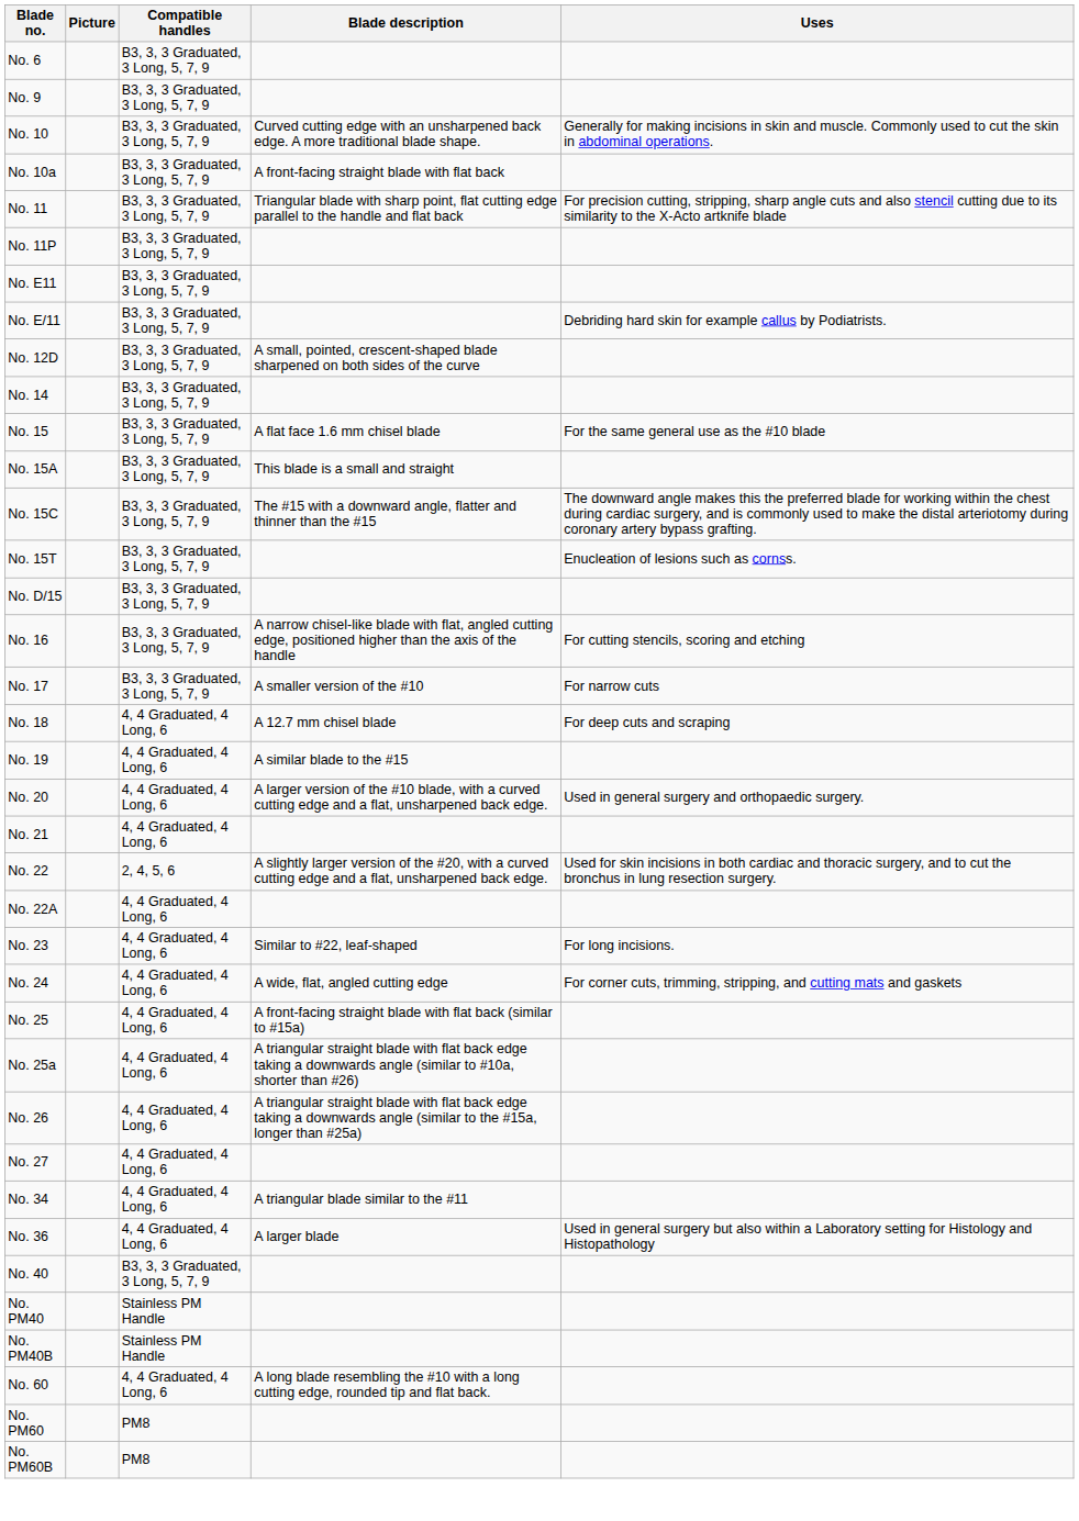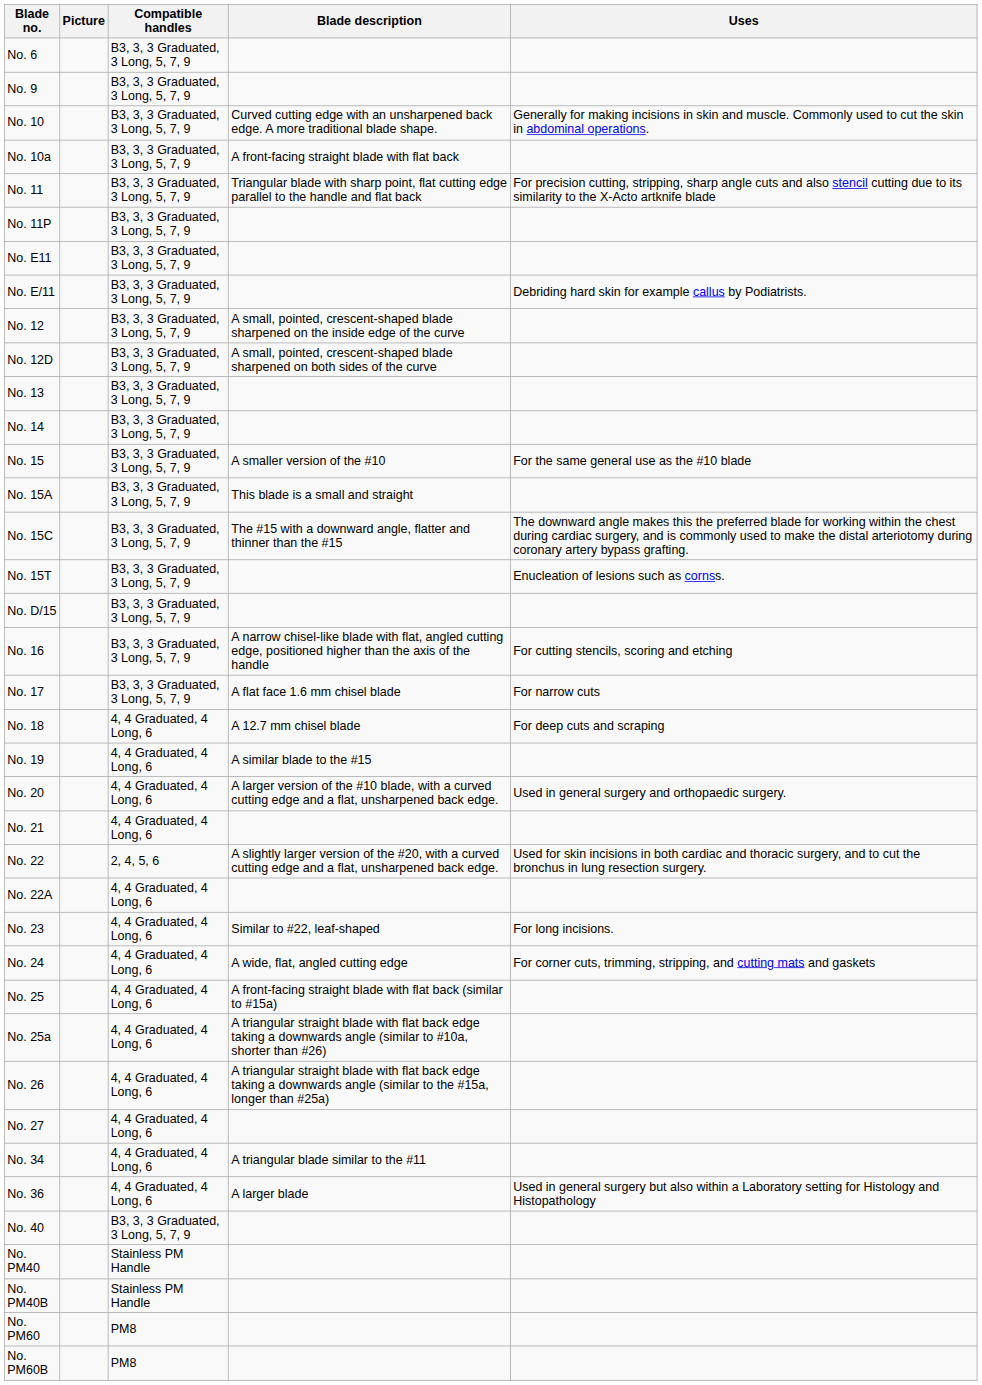 <table class="wikitable">
 <tr>
 <th>Blade no.</th>
 <th>Picture</th>
 <th>Compatible handles</th>
 <th>Blade description</th>
 <th>Uses</th>
 </tr>
 <tr>
 <td>No. 6</td>
 <td></td>
 <td>B3, 3, 3 Graduated, 3 Long, 5, 7, 9</td>
 <td></td>
 <td></td>
 </tr>
 <tr>
 <td>No. 9</td>
 <td></td>
 <td>B3, 3, 3 Graduated, 3 Long, 5, 7, 9</td>
 <td></td>
 <td></td>
 </tr>
 <tr>
 <td>No. 10</td>
 <td></td>
 <td>B3, 3, 3 Graduated, 3 Long, 5, 7, 9</td>
 <td>Curved cutting edge with an unsharpened back edge. A more traditional blade shape.</td>
 <td>Generally for making incisions in skin and muscle. Commonly used to cut the skin in <a href='#'>abdominal operations</a>.</td>
 </tr>
 <tr>
 <td>No. 10a</td>
 <td></td>
 <td>B3, 3, 3 Graduated, 3 Long, 5, 7, 9</td>
 <td>A front-facing straight blade with flat back</td>
 <td></td>
 </tr>
 <tr>
 <td>No. 11</td>
 <td></td>
 <td>B3, 3, 3 Graduated, 3 Long, 5, 7, 9</td>
 <td>Triangular blade with sharp point, flat cutting edge parallel to the handle and flat back</td>
 <td>For precision cutting, stripping, sharp angle cuts and also <a href='#'>stencil</a> cutting due to its similarity to the X-Acto artknife blade</td>
 </tr>
 <tr>
 <td>No. 11P</td>
 <td></td>
 <td>B3, 3, 3 Graduated, 3 Long, 5, 7, 9</td>
 <td></td>
 <td></td>
 </tr>
 <tr>
 <td>No. E11</td>
 <td></td>
 <td>B3, 3, 3 Graduated, 3 Long, 5, 7, 9</td>
 <td></td>
 <td></td>
 </tr>
 <tr>
 <td>No. E/11</td>
 <td></td>
 <td>B3, 3, 3 Graduated, 3 Long, 5, 7, 9</td>
 <td></td>
 <td>Debriding hard skin for example <a href='#'>callus</a> by Podiatrists.</td>
 </tr>
 <tr>
+<td>No. 12</td>
+<td></td>
+<td>B3, 3, 3 Graduated, 3 Long, 5, 7, 9</td>
+<td>A small, pointed, crescent-shaped blade sharpened on the inside edge of the curve</td>
+<td></td>
+</tr>
+<tr>
 <td>No. 12D</td>
 <td></td>
 <td>B3, 3, 3 Graduated, 3 Long, 5, 7, 9</td>
 <td>A small, pointed, crescent-shaped blade sharpened on both sides of the curve</td>
+<td></td>
+</tr>
+<tr>
+<td>No. 13</td>
+<td></td>
+<td>B3, 3, 3 Graduated, 3 Long, 5, 7, 9</td>
+<td></td>
 <td></td>
 </tr>
 <tr>
 <td>No. 14</td>
 <td></td>
 <td>B3, 3, 3 Graduated, 3 Long, 5, 7, 9</td>
 <td></td>
 <td></td>
 </tr>
 <tr>
 <td>No. 15</td>
 <td></td>
 <td>B3, 3, 3 Graduated, 3 Long, 5, 7, 9</td>
-<td>A flat face 1.6 mm chisel blade</td>
+<td>A smaller version of the #10</td>
 <td>For the same general use as the #10 blade</td>
 </tr>
 <tr>
 <td>No. 15A</td>
 <td></td>
 <td>B3, 3, 3 Graduated, 3 Long, 5, 7, 9</td>
 <td>This blade is a small and straight</td>
 <td></td>
 </tr>
 <tr>
 <td>No. 15C</td>
 <td></td>
 <td>B3, 3, 3 Graduated, 3 Long, 5, 7, 9</td>
 <td>The #15 with a downward angle, flatter and thinner than the #15</td>
 <td>The downward angle makes this the preferred blade for working within the chest during cardiac surgery, and is commonly used to make the distal arteriotomy during coronary artery bypass grafting.</td>
 </tr>
 <tr>
 <td>No. 15T</td>
 <td></td>
 <td>B3, 3, 3 Graduated, 3 Long, 5, 7, 9</td>
 <td></td>
 <td>Enucleation of lesions such as <a href='#'>corns</a>s.</td>
 </tr>
 <tr>
 <td>No. D/15</td>
 <td></td>
 <td>B3, 3, 3 Graduated, 3 Long, 5, 7, 9</td>
 <td></td>
 <td></td>
 </tr>
 <tr>
 <td>No. 16</td>
 <td></td>
 <td>B3, 3, 3 Graduated, 3 Long, 5, 7, 9</td>
 <td>A narrow chisel-like blade with flat, angled cutting edge, positioned higher than the axis of the handle</td>
 <td>For cutting stencils, scoring and etching</td>
 </tr>
 <tr>
 <td>No. 17</td>
 <td></td>
 <td>B3, 3, 3 Graduated, 3 Long, 5, 7, 9</td>
-<td>A smaller version of the #10</td>
+<td>A flat face 1.6 mm chisel blade</td>
 <td>For narrow cuts</td>
 </tr>
 <tr>
 <td>No. 18</td>
 <td></td>
 <td>4, 4 Graduated, 4 Long, 6</td>
 <td>A 12.7 mm chisel blade</td>
 <td>For deep cuts and scraping</td>
 </tr>
 <tr>
 <td>No. 19</td>
 <td></td>
 <td>4, 4 Graduated, 4 Long, 6</td>
 <td>A similar blade to the #15</td>
 <td></td>
 </tr>
 <tr>
 <td>No. 20</td>
 <td></td>
 <td>4, 4 Graduated, 4 Long, 6</td>
 <td>A larger version of the #10 blade, with a curved cutting edge and a flat, unsharpened back edge.</td>
 <td>Used in general surgery and orthopaedic surgery.</td>
 </tr>
 <tr>
 <td>No. 21</td>
 <td></td>
 <td>4, 4 Graduated, 4 Long, 6</td>
 <td></td>
 <td></td>
 </tr>
 <tr>
 <td>No. 22</td>
 <td></td>
 <td>2, 4, 5, 6</td>
 <td>A slightly larger version of the #20, with a curved cutting edge and a flat, unsharpened back edge.</td>
 <td>Used for skin incisions in both cardiac and thoracic surgery, and to cut the bronchus in lung resection surgery.</td>
 </tr>
 <tr>
 <td>No. 22A</td>
 <td></td>
 <td>4, 4 Graduated, 4 Long, 6</td>
 <td></td>
 <td></td>
 </tr>
 <tr>
 <td>No. 23</td>
 <td></td>
 <td>4, 4 Graduated, 4 Long, 6</td>
 <td>Similar to #22, leaf-shaped</td>
 <td>For long incisions.</td>
 </tr>
 <tr>
 <td>No. 24</td>
 <td></td>
 <td>4, 4 Graduated, 4 Long, 6</td>
 <td>A wide, flat, angled cutting edge</td>
 <td>For corner cuts, trimming, stripping, and <a href='#'>cutting mats</a> and gaskets</td>
 </tr>
 <tr>
 <td>No. 25</td>
 <td></td>
 <td>4, 4 Graduated, 4 Long, 6</td>
 <td>A front-facing straight blade with flat back (similar to #15a)</td>
 <td></td>
 </tr>
 <tr>
 <td>No. 25a</td>
 <td></td>
 <td>4, 4 Graduated, 4 Long, 6</td>
 <td>A triangular straight blade with flat back edge taking a downwards angle (similar to #10a, shorter than #26)</td>
 <td></td>
 </tr>
 <tr>
 <td>No. 26</td>
 <td></td>
 <td>4, 4 Graduated, 4 Long, 6</td>
 <td>A triangular straight blade with flat back edge taking a downwards angle (similar to the #15a, longer than #25a)</td>
 <td></td>
 </tr>
 <tr>
 <td>No. 27</td>
 <td></td>
 <td>4, 4 Graduated, 4 Long, 6</td>
 <td></td>
 <td></td>
 </tr>
 <tr>
 <td>No. 34</td>
 <td></td>
 <td>4, 4 Graduated, 4 Long, 6</td>
 <td>A triangular blade similar to the #11</td>
 <td></td>
 </tr>
 <tr>
 <td>No. 36</td>
 <td></td>
 <td>4, 4 Graduated, 4 Long, 6</td>
 <td>A larger blade</td>
 <td>Used in general surgery but also within a Laboratory setting for Histology and Histopathology</td>
 </tr>
 <tr>
 <td>No. 40</td>
 <td></td>
 <td>B3, 3, 3 Graduated, 3 Long, 5, 7, 9</td>
 <td></td>
 <td></td>
 </tr>
 <tr>
 <td>No. PM40</td>
 <td></td>
 <td>Stainless PM Handle</td>
 <td></td>
 <td></td>
 </tr>
 <tr>
 <td>No. PM40B</td>
 <td></td>
 <td>Stainless PM Handle</td>
 <td></td>
 <td></td>
 </tr>
 <tr>
-<td>No. 60</td>
-<td></td>
-<td>4, 4 Graduated, 4 Long, 6</td>
-<td>A long blade resembling the #10 with a long cutting edge, rounded tip and flat back.</td>
-<td></td>
-</tr>
-<tr>
 <td>No. PM60</td>
 <td></td>
 <td>PM8</td>
 <td></td>
 <td></td>
 </tr>
 <tr>
 <td>No. PM60B</td>
 <td></td>
 <td>PM8</td>
 <td></td>
 <td></td>
 </tr>
 </table>
